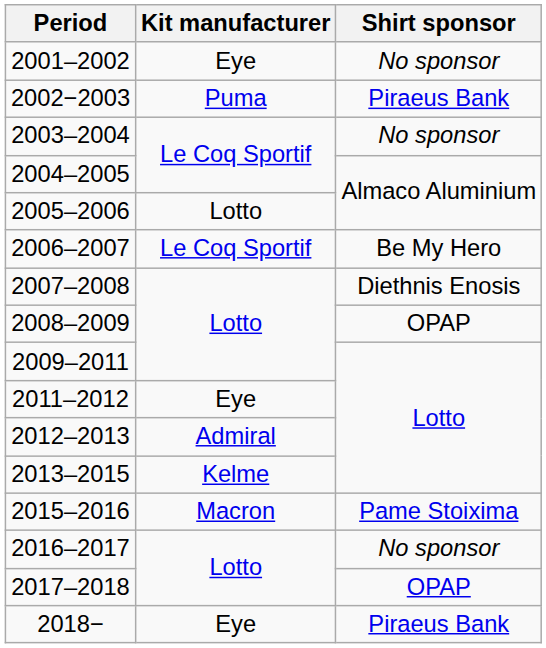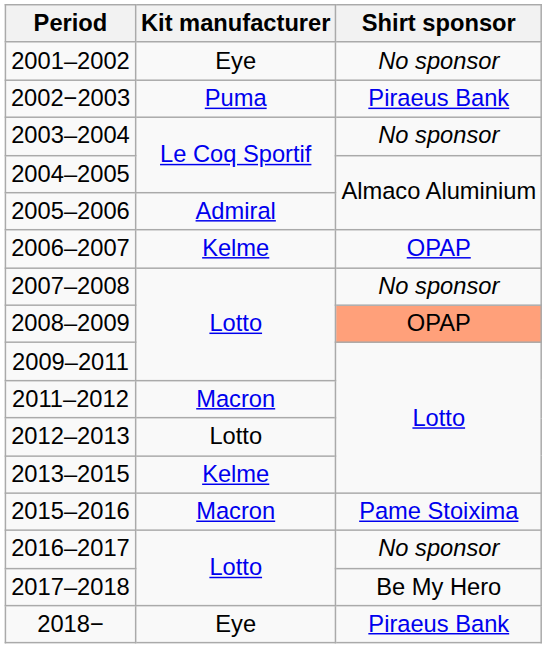 <table class="wikitable" style="text-align:center;margin-left:1em">
 <tr>
 <th>Period</th>
 <th>Kit manufacturer</th>
 <th>Shirt sponsor</th>
 </tr>
 <tr>
 <td>2001–2002</td>
 <td>Eye</td>
 <td><em>No sponsor</em></td>
 </tr>
 <tr>
 <td>2002−2003</td>
 <td><a href='#'>Puma</a></td>
 <td><a href='#'>Piraeus Bank</a></td>
 </tr>
 <tr>
 <td>2003–2004</td>
 <td rowspan="2"><a href='#'>Le Coq Sportif</a></td>
 <td><em>No sponsor</em></td>
 </tr>
 <tr>
 <td>2004–2005</td>
 <td rowspan=2>Almaco Aluminium</td>
 </tr>
 <tr>
 <td>2005–2006</td>
-<td>Lotto</td>
+<td><a href='#'>Admiral</a></td>
 </tr>
 <tr>
 <td>2006–2007</td>
-<td><a href='#'>Le Coq Sportif</a></td>
-<td>Be My Hero</td>
+<td><a href='#'>Kelme</a></td>
+<td><a href='#'>OPAP</a></td>
 </tr>
 <tr>
 <td>2007–2008</td>
 <td rowspan=3><a href='#'>Lotto</a></td>
-<td>Diethnis Enosis</td>
+<td><em>No sponsor</em></td>
 </tr>
 <tr>
 <td>2008–2009</td>
-<td>OPAP</td>
+<td style="background: lightsalmon;">OPAP</td>
 </tr>
 <tr>
 <td>2009–2011</td>
 <td rowspan=4><a href='#'>Lotto</a></td>
 </tr>
 <tr>
 <td>2011–2012</td>
-<td>Eye</td>
+<td><a href='#'>Macron</a></td>
 </tr>
 <tr>
 <td>2012–2013</td>
-<td><a href='#'>Admiral</a></td>
+<td>Lotto</td>
 </tr>
 <tr>
 <td>2013–2015</td>
 <td><a href='#'>Kelme</a></td>
 </tr>
 <tr>
 <td>2015–2016</td>
 <td><a href='#'>Macron</a></td>
 <td><a href='#'>Pame Stoixima</a></td>
 </tr>
 <tr>
 <td>2016–2017</td>
 <td rowspan=2><a href='#'>Lotto</a></td>
 <td><em>No sponsor</em></td>
 </tr>
 <tr>
 <td>2017–2018</td>
-<td><a href='#'>OPAP</a></td>
+<td>Be My Hero</td>
 </tr>
 <tr>
 <td>2018−</td>
 <td>Eye</td>
 <td><a href='#'>Piraeus Bank</a></td>
 </tr>
 </table>
